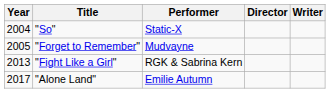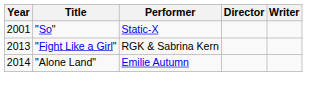 <table class="wikitable">
 <tr>
 <th>Year</th>
 <th>Title</th>
 <th>Performer</th>
 <th>Director</th>
 <th>Writer</th>
 </tr>
 <tr>
-<td>2004</td>
+<td>2001</td>
 <td>"<a href='#'>So</a>"</td>
 <td><a href='#'>Static-X</a></td>
-<td></td>
-<td></td>
-</tr>
-<tr>
-<td>2005</td>
-<td>"<a href='#'>Forget to Remember</a>"</td>
-<td><a href='#'>Mudvayne</a></td>
 <td></td>
 <td></td>
 </tr>
 <tr>
 <td>2013</td>
 <td>"<a href='#'>Fight Like a Girl</a>"</td>
 <td>RGK & Sabrina Kern</td>
 <td></td>
 <td></td>
 </tr>
 <tr>
-<td>2017</td>
+<td>2014</td>
 <td>"Alone Land"</td>
 <td><a href='#'>Emilie Autumn</a></td>
 <td></td>
 <td></td>
 </tr>
 </table>
